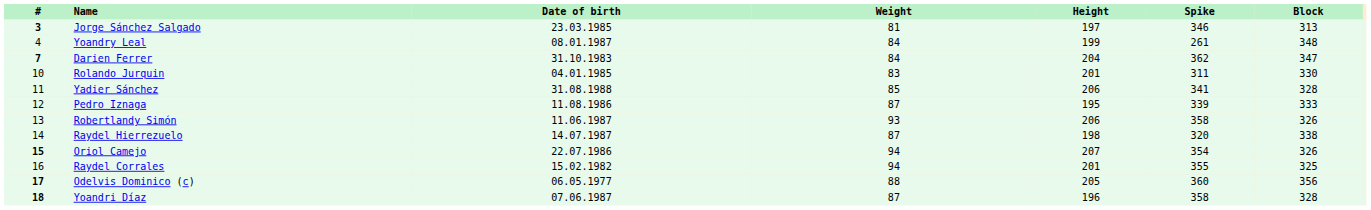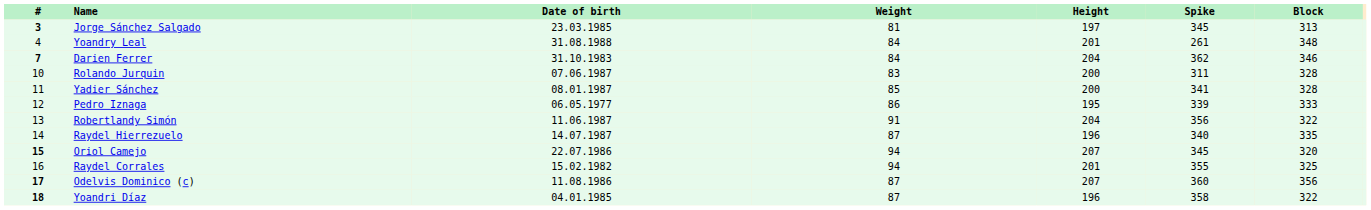 <table border=0 cellpadding=2 cellspacing=0  |- bgcolor=#FFECCE style="text-align:center; font-size:90%;" width=100%>
 <tr bgcolor=#BBF0C9>
 <th width=5%>#</th>
 <th width=25% align=left>Name</th>
 <th width=25%>Date of birth</th>
 <th width=21%>Weight</th>
 <th width=8%>Height</th>
 <th width=8%>Spike</th>
 <th width=8%>Block</th>
 </tr>
 <tr bgcolor=#E7FAEC>
 <td><strong>3</strong></td>
 <td align=left><a href='#'>Jorge Sánchez Salgado</a></td>
 <td>23.03.1985</td>
 <td>81</td>
 <td>197</td>
-<td>346</td>
+<td>345</td>
 <td>313</td>
 <td></td>
 </tr>
 <tr bgcolor=#E7FAEC>
 <td>4</td>
 <td align=left><a href='#'>Yoandry Leal</a></td>
-<td>08.01.1987</td>
+<td>31.08.1988</td>
 <td>84</td>
-<td>199</td>
+<td>201</td>
 <td>261</td>
 <td>348</td>
 <td></td>
 </tr>
 <tr bgcolor=#E7FAEC>
 <td><strong>7</strong></td>
 <td align=left><a href='#'>Darien Ferrer</a></td>
 <td>31.10.1983</td>
 <td>84</td>
 <td>204</td>
 <td>362</td>
-<td>347</td>
+<td>346</td>
 <td></td>
 </tr>
 <tr bgcolor=#E7FAEC>
 <td>10</td>
 <td align=left><a href='#'>Rolando Jurquin</a></td>
-<td>04.01.1985</td>
+<td>07.06.1987</td>
 <td>83</td>
-<td>201</td>
+<td>200</td>
 <td>311</td>
-<td>330</td>
+<td>328</td>
 <td></td>
 </tr>
 <tr bgcolor=#E7FAEC>
 <td>11</td>
 <td align=left><a href='#'>Yadier Sánchez</a></td>
-<td>31.08.1988</td>
+<td>08.01.1987</td>
 <td>85</td>
-<td>206</td>
+<td>200</td>
 <td>341</td>
 <td>328</td>
 <td></td>
 </tr>
 <tr bgcolor=#E7FAEC>
 <td>12</td>
 <td align=left><a href='#'>Pedro Iznaga</a></td>
-<td>11.08.1986</td>
-<td>87</td>
+<td>06.05.1977</td>
+<td>86</td>
 <td>195</td>
 <td>339</td>
 <td>333</td>
 <td></td>
 </tr>
 <tr bgcolor=#E7FAEC>
 <td>13</td>
 <td align=left><a href='#'>Robertlandy Simón</a></td>
 <td>11.06.1987</td>
-<td>93</td>
-<td>206</td>
-<td>358</td>
-<td>326</td>
+<td>91</td>
+<td>204</td>
+<td>356</td>
+<td>322</td>
 <td></td>
 </tr>
 <tr bgcolor=#E7FAEC>
 <td>14</td>
 <td align=left><a href='#'>Raydel Hierrezuelo</a></td>
 <td>14.07.1987</td>
 <td>87</td>
-<td>198</td>
-<td>320</td>
-<td>338</td>
+<td>196</td>
+<td>340</td>
+<td>335</td>
 <td></td>
 </tr>
 <tr bgcolor=#E7FAEC>
 <td><strong>15</strong></td>
 <td align=left><a href='#'>Oriol Camejo</a></td>
 <td>22.07.1986</td>
 <td>94</td>
 <td>207</td>
-<td>354</td>
-<td>326</td>
+<td>345</td>
+<td>320</td>
 <td></td>
 </tr>
 <tr bgcolor=#E7FAEC>
 <td>16</td>
 <td align=left><a href='#'>Raydel Corrales</a></td>
 <td>15.02.1982</td>
 <td>94</td>
 <td>201</td>
 <td>355</td>
 <td>325</td>
 <td></td>
 </tr>
 <tr bgcolor=#E7FAEC>
 <td><strong>17</strong></td>
 <td align=left><a href='#'>Odelvis Dominico</a> (<a href='#'>c</a>)</td>
-<td>06.05.1977</td>
-<td>88</td>
-<td>205</td>
+<td>11.08.1986</td>
+<td>87</td>
+<td>207</td>
 <td>360</td>
 <td>356</td>
 <td></td>
 </tr>
 <tr bgcolor=#E7FAEC>
 <td><strong>18</strong></td>
 <td align=left><a href='#'>Yoandri Díaz</a></td>
-<td>07.06.1987</td>
+<td>04.01.1985</td>
 <td>87</td>
 <td>196</td>
 <td>358</td>
-<td>328</td>
+<td>322</td>
 <td></td>
 </tr>
 </table>
